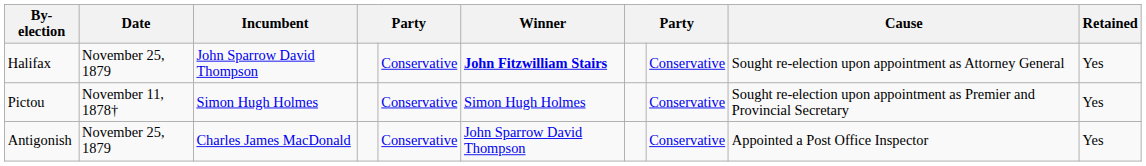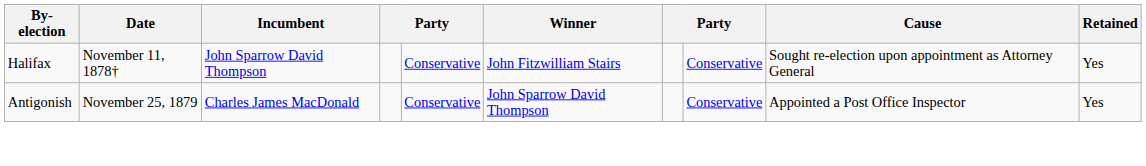 <table class=wikitable style="width:100%">
 <tr>
 <th>By-election</th>
 <th>Date</th>
 <th>Incumbent</th>
 <th colspan=2>Party</th>
 <th>Winner</th>
 <th colspan=2>Party</th>
 <th>Cause</th>
 <th>Retained</th>
 </tr>
 <tr>
 <td>Halifax</td>
-<td>November 25, 1879</td>
+<td>November 11, 1878†</td>
 <td><a href='#'>John Sparrow David Thompson</a></td>
 <td>    </td>
 <td><a href='#'>Conservative</a></td>
-<td><strong><a href='#'>John Fitzwilliam Stairs</a></strong></td>
+<td><a href='#'>John Fitzwilliam Stairs</a></td>
 <td>    </td>
 <td><a href='#'>Conservative</a></td>
 <td>Sought re-election upon appointment as Attorney General</td>
-<td>Yes</td>
-</tr>
-<tr>
-<td>Pictou</td>
-<td>November 11, 1878†</td>
-<td><a href='#'>Simon Hugh Holmes</a></td>
-<td>    </td>
-<td><a href='#'>Conservative</a></td>
-<td><a href='#'>Simon Hugh Holmes</a></td>
-<td>    </td>
-<td><a href='#'>Conservative</a></td>
-<td>Sought re-election upon appointment as Premier and Provincial Secretary</td>
 <td>Yes</td>
 </tr>
 <tr>
 <td>Antigonish</td>
 <td>November 25, 1879</td>
 <td><a href='#'>Charles James MacDonald</a></td>
 <td>    </td>
 <td><a href='#'>Conservative</a></td>
 <td><a href='#'>John Sparrow David Thompson</a></td>
 <td>    </td>
 <td><a href='#'>Conservative</a></td>
 <td>Appointed a Post Office Inspector</td>
 <td>Yes</td>
 </tr>
 </table>
